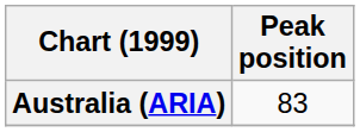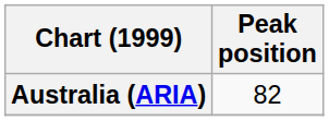 <table class="wikitable sortable plainrowheaders" style="text-align:center">
 <tr>
 <th scope="col">Chart (1999)</th>
 <th scope="col">Peak<br> position</th>
 </tr>
 <tr>
 <th scope="row">Australia (<a href='#'>ARIA</a>)</th>
-<td>83</td>
+<td>82</td>
 </tr>
 <tr>
 </tr>
 <tr>
 </tr>
 <tr>
 </tr>
 <tr>
 </tr>
 <tr>
 </tr>
 </table>
